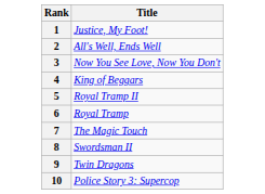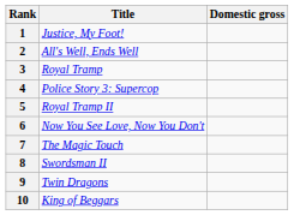 <table class="wikitable sortable" style="margin:auto; margin:auto;">
 <tr>
 <th>Rank</th>
 <th>Title</th>
+<th>Domestic gross</th>
 </tr>
 <tr>
 <th style="text-align:center;">1</th>
 <td><em><a href='#'>Justice, My Foot!</a></em></td>
+<td></td>
 </tr>
 <tr>
 <th style="text-align:center;">2</th>
 <td><em><a href='#'>All's Well, Ends Well</a></em></td>
+<td></td>
 </tr>
 <tr>
 <th style="text-align:center;">3</th>
-<td><em><a href='#'>Now You See Love, Now You Don't</a></em></td>
+<td><em><a href='#'>Royal Tramp</a></em></td>
+<td></td>
 </tr>
 <tr>
 <th style="text-align:center;">4</th>
-<td><em><a href='#'>King of Beggars</a></em></td>
+<td><em><a href='#'>Police Story 3: Supercop</a></em></td>
+<td></td>
 </tr>
 <tr>
 <th style="text-align:center;">5</th>
 <td><em><a href='#'>Royal Tramp II</a></em></td>
+<td></td>
 </tr>
 <tr>
 <th style="text-align:center;">6</th>
-<td><em><a href='#'>Royal Tramp</a></em></td>
+<td><em><a href='#'>Now You See Love, Now You Don't</a></em></td>
+<td></td>
 </tr>
 <tr>
 <th style="text-align:center;">7</th>
 <td><em><a href='#'>The Magic Touch</a></em></td>
+<td></td>
 </tr>
 <tr>
 <th style="text-align:center;">8</th>
 <td><em><a href='#'>Swordsman II</a></em></td>
+<td></td>
 </tr>
 <tr>
 <th style="text-align:center;">9</th>
 <td><em><a href='#'>Twin Dragons</a></em></td>
+<td></td>
 </tr>
 <tr>
 <th style="text-align:center;">10</th>
-<td><em><a href='#'>Police Story 3: Supercop</a></em></td>
+<td><em><a href='#'>King of Beggars</a></em></td>
+<td></td>
 </tr>
 </table>
